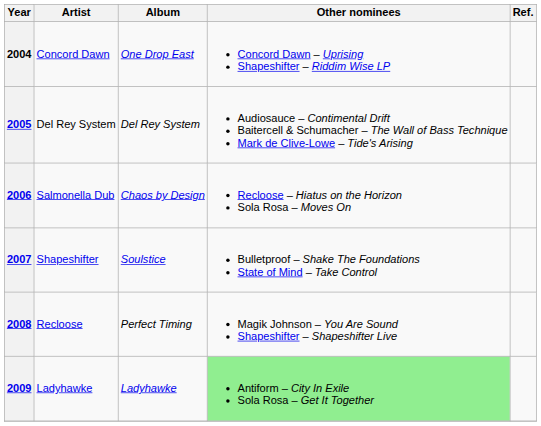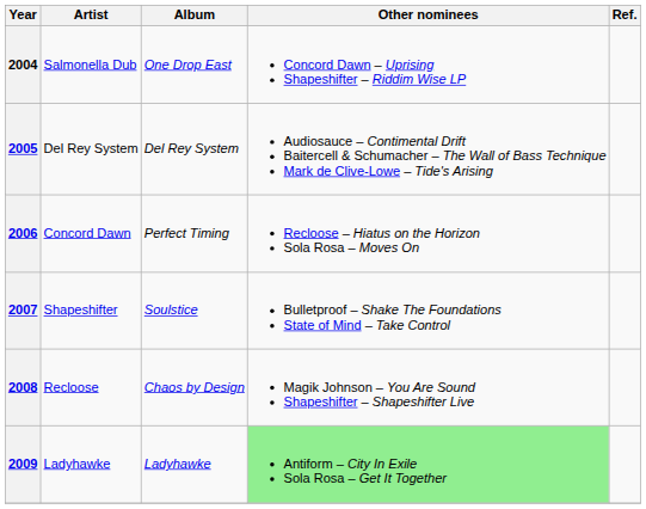 <table class="wikitable sortable">
 <tr>
 <th scope="col">Year</th>
 <th scope="col">Artist</th>
 <th scope="col">Album</th>
 <th scope="col" class=unsortable>Other nominees</th>
 <th scope="col" class=unsortable>Ref.</th>
 </tr>
 <tr>
 <th scope="row">2004</th>
-<td><a href='#'>Concord Dawn</a></td>
+<td><a href='#'>Salmonella Dub</a></td>
 <td><em><a href='#'>One Drop East</a></em></td>
 <td><br><ul><li><a href='#'>Concord Dawn</a> – <em><a href='#'>Uprising</a></em></li><li><a href='#'>Shapeshifter</a> – <em><a href='#'>Riddim Wise LP</a></em></li></ul></td>
 <td align="center"></td>
 </tr>
 <tr>
 <th scope="row"><a href='#'>2005</a></th>
 <td>Del Rey System</td>
 <td><em>Del Rey System</em></td>
 <td><br><ul><li>Audiosauce – <em>Contimental Drift</em></li><li>Baitercell & Schumacher – <em>The Wall of Bass Technique</em></li><li><a href='#'>Mark de Clive-Lowe</a> – <em>Tide's Arising</em></li></ul></td>
 <td align="center"></td>
 </tr>
 <tr>
 <th scope="row"><a href='#'>2006</a></th>
-<td><a href='#'>Salmonella Dub</a></td>
-<td><em><a href='#'>Chaos by Design</a></em></td>
+<td><a href='#'>Concord Dawn</a></td>
+<td><em>Perfect Timing</em></td>
 <td><br><ul><li><a href='#'>Recloose</a> – <em>Hiatus on the Horizon</em></li><li>Sola Rosa – <em>Moves On</em></li></ul></td>
 <td align="center"></td>
 </tr>
 <tr>
 <th scope="row"><a href='#'>2007</a></th>
 <td><a href='#'>Shapeshifter</a></td>
 <td><em><a href='#'>Soulstice</a></em></td>
 <td><br><ul><li>Bulletproof – <em>Shake The Foundations</em></li><li><a href='#'>State of Mind</a> – <em>Take Control</em></li></ul></td>
 <td align="center"></td>
 </tr>
 <tr>
 <th scope="row"><a href='#'>2008</a></th>
 <td><a href='#'>Recloose</a></td>
-<td><em>Perfect Timing</em></td>
+<td><em><a href='#'>Chaos by Design</a></em></td>
 <td><br><ul><li>Magik Johnson – <em>You Are Sound</em></li><li><a href='#'>Shapeshifter</a> – <em>Shapeshifter Live</em></li></ul></td>
 <td align="center"></td>
 </tr>
 <tr>
 <th scope="row"><a href='#'>2009</a></th>
 <td><a href='#'>Ladyhawke</a></td>
 <td><em><a href='#'>Ladyhawke</a></em></td>
 <td style="background: lightgreen;"><br><ul><li>Antiform – <em>City In Exile</em></li><li>Sola Rosa – <em>Get It Together</em></li></ul></td>
 <td align="center"></td>
 </tr>
 <tr>
 </tr>
 </table>
